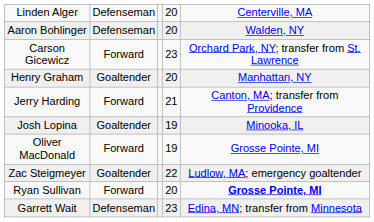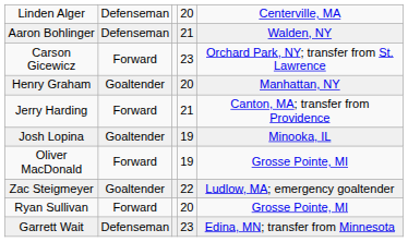 <table class="wikitable" width="60%">
 <tr align="center" bgcolor="">
 <td>Linden Alger</td>
 <td>Defenseman</td>
 <td></td>
 <td>20</td>
 <td><a href='#'>Centerville, MA</a></td>
 </tr>
 <tr align="center" bgcolor="f0f0f0">
 <td>Aaron Bohlinger</td>
 <td>Defenseman</td>
 <td></td>
-<td>20</td>
+<td>21</td>
 <td><a href='#'>Walden, NY</a></td>
 </tr>
 <tr align="center" bgcolor="">
 <td>Carson Gicewicz</td>
 <td>Forward</td>
 <td></td>
 <td>23</td>
 <td><a href='#'>Orchard Park, NY</a>; transfer from <a href='#'>St. Lawrence</a></td>
 </tr>
 <tr align="center" bgcolor="f0f0f0">
 <td>Henry Graham</td>
 <td>Goaltender</td>
 <td></td>
 <td>20</td>
 <td><a href='#'>Manhattan, NY</a></td>
 </tr>
 <tr align="center" bgcolor="">
 <td>Jerry Harding</td>
 <td>Forward</td>
 <td></td>
 <td>21</td>
 <td><a href='#'>Canton, MA</a>; transfer from <a href='#'>Providence</a></td>
 </tr>
 <tr align="center" bgcolor="f0f0f0">
 <td>Josh Lopina</td>
 <td>Goaltender</td>
 <td></td>
 <td>19</td>
 <td><a href='#'>Minooka, IL</a></td>
 </tr>
 <tr align="center" bgcolor="">
 <td>Oliver MacDonald</td>
 <td>Forward</td>
 <td></td>
 <td>19</td>
 <td><a href='#'>Grosse Pointe, MI</a></td>
 </tr>
 <tr align="center" bgcolor="f0f0f0">
 <td>Zac Steigmeyer</td>
 <td>Goaltender</td>
 <td></td>
 <td>22</td>
 <td><a href='#'>Ludlow, MA</a>; emergency goaltender</td>
 </tr>
 <tr align="center" bgcolor="">
 <td>Ryan Sullivan</td>
 <td>Forward</td>
 <td></td>
 <td>20</td>
-<td><strong><a href='#'>Grosse Pointe, MI</a></strong></td>
+<td><a href='#'>Grosse Pointe, MI</a></td>
 </tr>
 <tr align="center" bgcolor="f0f0f0">
 <td>Garrett Wait</td>
 <td>Defenseman</td>
 <td></td>
 <td>23</td>
 <td><a href='#'>Edina, MN</a>; transfer from <a href='#'>Minnesota</a></td>
 </tr>
 </table>
